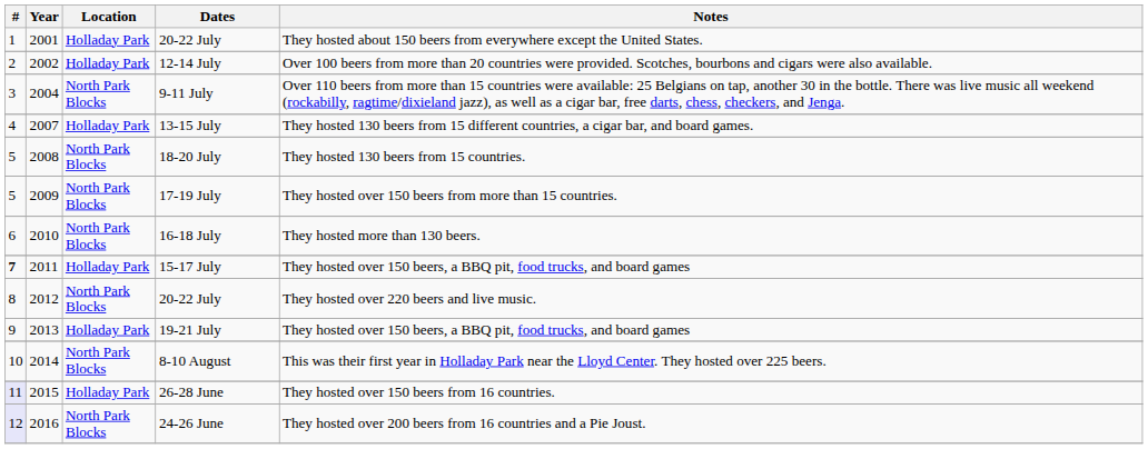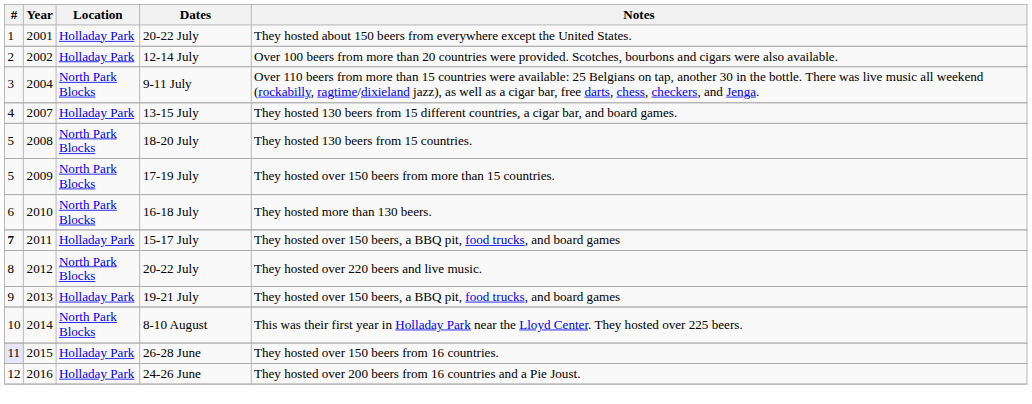 <table class="wikitable sortable">
 <tr>
 <th>#</th>
 <th>Year</th>
 <th>Location</th>
 <th style="width:8em">Dates</th>
 <th class="unsortable">Notes</th>
 </tr>
 <tr>
 <td>1</td>
 <td>2001</td>
 <td><a href='#'>Holladay Park</a></td>
 <td>20-22 July</td>
 <td>They hosted about 150 beers from everywhere except the United States.</td>
 </tr>
 <tr>
 </tr>
 <tr>
 <td>2</td>
 <td>2002</td>
 <td><a href='#'>Holladay Park</a></td>
 <td>12-14 July</td>
 <td>Over 100 beers from more than 20 countries were provided. Scotches, bourbons and cigars were also available.</td>
 </tr>
 <tr>
 </tr>
 <tr>
 <td>3</td>
 <td>2004</td>
 <td><a href='#'>North Park Blocks</a></td>
 <td>9-11 July</td>
 <td>Over 110 beers from more than 15 countries were available: 25 Belgians on tap, another 30 in the bottle. There was live music all weekend (<a href='#'>rockabilly</a>, <a href='#'>ragtime</a>/<a href='#'>dixieland</a> jazz), as well as a cigar bar, free <a href='#'>darts</a>, <a href='#'>chess</a>, <a href='#'>checkers</a>, and <a href='#'>Jenga</a>.</td>
 </tr>
 <tr>
 </tr>
 <tr>
 <td>4</td>
 <td>2007</td>
 <td><a href='#'>Holladay Park</a></td>
 <td>13-15 July</td>
 <td>They hosted 130 beers from 15 different countries, a cigar bar, and board games.</td>
 </tr>
 <tr>
 </tr>
 <tr>
 <td>5</td>
 <td>2008</td>
 <td><a href='#'>North Park Blocks</a></td>
 <td>18-20 July</td>
 <td>They hosted 130 beers from 15 countries.</td>
 </tr>
 <tr>
 </tr>
 <tr>
 <td>5</td>
 <td>2009</td>
 <td><a href='#'>North Park Blocks</a></td>
 <td>17-19 July</td>
 <td>They hosted over 150 beers from more than 15 countries.</td>
 </tr>
 <tr>
 </tr>
 <tr>
 <td>6</td>
 <td>2010</td>
 <td><a href='#'>North Park Blocks</a></td>
 <td>16-18 July</td>
 <td>They hosted more than 130 beers.</td>
 </tr>
 <tr>
 </tr>
 <tr>
 <td><strong>7</strong></td>
 <td>2011</td>
 <td><a href='#'>Holladay Park</a></td>
 <td>15-17 July</td>
 <td>They hosted over 150 beers, a BBQ pit, <a href='#'>food trucks</a>, and board games</td>
 </tr>
 <tr>
 </tr>
 <tr>
 <td>8</td>
 <td>2012</td>
 <td><a href='#'>North Park Blocks</a></td>
 <td>20-22 July</td>
 <td>They hosted over 220 beers and live music.</td>
 </tr>
 <tr>
 </tr>
 <tr>
 <td>9</td>
 <td>2013</td>
 <td><a href='#'>Holladay Park</a></td>
 <td>19-21 July</td>
 <td>They hosted over 150 beers, a BBQ pit, <a href='#'>food trucks</a>, and board games</td>
 </tr>
 <tr>
 </tr>
 <tr>
 <td>10</td>
 <td>2014</td>
 <td><a href='#'>North Park Blocks</a></td>
 <td>8-10 August </td>
 <td>This was their first year in <a href='#'>Holladay Park</a> near the <a href='#'>Lloyd Center</a>. They hosted over 225 beers.</td>
 </tr>
 <tr>
 </tr>
 <tr>
 <td style="background: lavender;">11</td>
 <td>2015</td>
 <td><a href='#'>Holladay Park</a></td>
 <td>26-28 June</td>
 <td>They hosted over 150 beers from 16 countries.</td>
 </tr>
 <tr>
 </tr>
 <tr>
-<td style="background: lavender;">12</td>
+<td>12</td>
 <td>2016</td>
-<td><a href='#'>North Park Blocks</a></td>
+<td><a href='#'>Holladay Park</a></td>
 <td>24-26 June</td>
 <td>They hosted over 200 beers from 16 countries and a Pie Joust.</td>
 </tr>
 <tr>
 </tr>
 </table>
